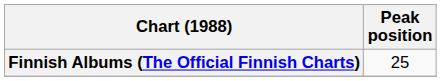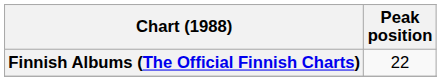 <table class="wikitable sortable plainrowheaders">
 <tr>
 <th>Chart (1988)</th>
 <th>Peak<br>position</th>
 </tr>
 <tr>
 <th scope="row">Finnish Albums (<a href='#'>The Official Finnish Charts</a>)</th>
-<td align="center">25</td>
+<td align="center">22</td>
 </tr>
 <tr>
 </tr>
 <tr>
 </tr>
 <tr>
 </tr>
 <tr>
 </tr>
 </table>
